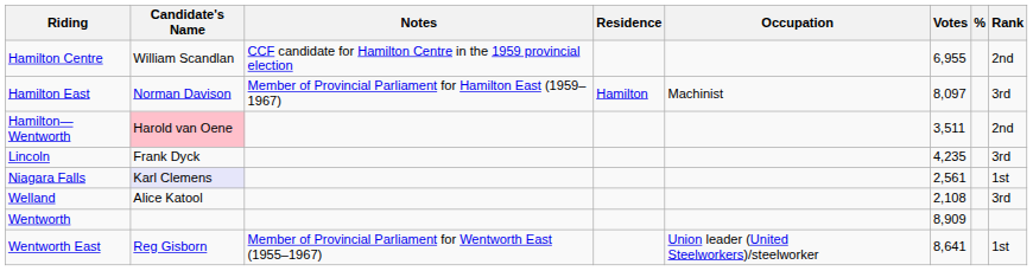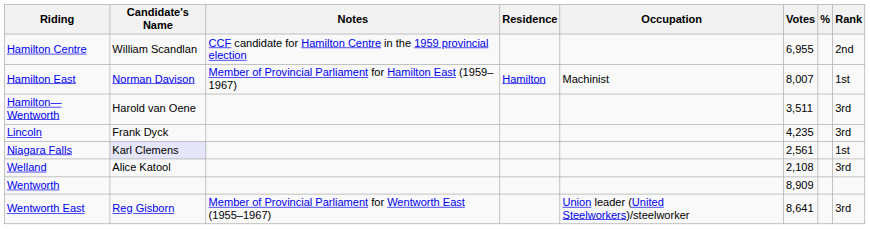 <table class="wikitable sortable">
 <tr>
 <th>Riding<br></th>
 <th>Candidate's Name</th>
 <th>Notes</th>
 <th>Residence</th>
 <th>Occupation</th>
 <th>Votes</th>
 <th>%</th>
 <th>Rank</th>
 </tr>
 <tr>
 <td><a href='#'>Hamilton Centre</a></td>
 <td>William Scandlan</td>
 <td><a href='#'>CCF</a> candidate for <a href='#'>Hamilton Centre</a> in the <a href='#'>1959 provincial election</a></td>
 <td></td>
 <td></td>
 <td>6,955</td>
 <td></td>
 <td>2nd</td>
 </tr>
 <tr>
 <td><a href='#'>Hamilton East</a></td>
 <td><a href='#'>Norman Davison</a></td>
 <td><a href='#'>Member of Provincial Parliament</a> for <a href='#'>Hamilton East</a> (1959–1967)</td>
 <td><a href='#'>Hamilton</a></td>
 <td>Machinist</td>
-<td>8,097</td>
+<td>8,007</td>
 <td></td>
-<td>3rd</td>
+<td>1st</td>
 </tr>
 <tr>
 <td><a href='#'>Hamilton—Wentworth</a></td>
-<td style="background: pink;">Harold van Oene</td>
+<td>Harold van Oene</td>
 <td></td>
 <td></td>
 <td></td>
 <td>3,511</td>
 <td></td>
-<td>2nd</td>
+<td>3rd</td>
 </tr>
 <tr>
 <td><a href='#'>Lincoln</a></td>
 <td>Frank Dyck</td>
 <td></td>
 <td></td>
 <td></td>
 <td>4,235</td>
 <td></td>
 <td>3rd</td>
 </tr>
 <tr>
 <td><a href='#'>Niagara Falls</a></td>
 <td style="background: lavender;">Karl Clemens</td>
 <td></td>
 <td></td>
 <td></td>
 <td>2,561</td>
 <td></td>
 <td>1st</td>
 </tr>
 <tr>
 <td><a href='#'>Welland</a></td>
 <td>Alice Katool</td>
 <td></td>
 <td></td>
 <td></td>
 <td>2,108</td>
 <td></td>
 <td>3rd</td>
 </tr>
 <tr>
 <td><a href='#'>Wentworth</a></td>
 <td></td>
 <td></td>
 <td></td>
 <td></td>
 <td>8,909</td>
 <td></td>
 <td></td>
 </tr>
 <tr>
 <td><a href='#'>Wentworth East</a></td>
 <td><a href='#'>Reg Gisborn</a></td>
 <td><a href='#'>Member of Provincial Parliament</a> for <a href='#'>Wentworth East</a> (1955–1967)</td>
 <td></td>
 <td><a href='#'>Union</a> leader (<a href='#'>United Steelworkers</a>)/steelworker</td>
 <td>8,641</td>
 <td></td>
-<td>1st</td>
+<td>3rd</td>
 </tr>
 </table>
